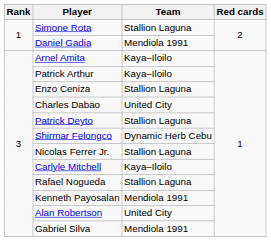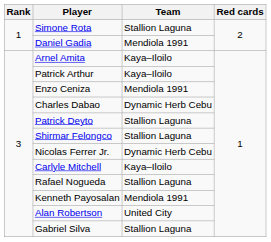 <table class="wikitable">
 <tr>
 <th>Rank</th>
 <th>Player</th>
 <th>Team</th>
 <th>Red cards</th>
 </tr>
 <tr>
 <td rowspan="2" style="text-align: center;">1</td>
 <td> <a href='#'>Simone Rota</a></td>
 <td>Stallion Laguna</td>
 <td rowspan="2" style="text-align: center;">2</td>
 </tr>
 <tr>
 <td> <a href='#'>Daniel Gadia</a></td>
 <td>Mendiola 1991</td>
 </tr>
 <tr>
 <td rowspan="12" style="text-align: center;">3</td>
 <td> <a href='#'>Arnel Amita</a></td>
 <td>Kaya–Iloilo</td>
 <td rowspan="12" style="text-align: center;">1</td>
 </tr>
 <tr>
 <td> Patrick Arthur</td>
 <td>Kaya–Iloilo</td>
 </tr>
 <tr>
 <td> Enzo Ceniza</td>
-<td>Stallion Laguna</td>
+<td>Mendiola 1991</td>
 </tr>
 <tr>
 <td> Charles Dabao</td>
-<td>United City</td>
+<td>Dynamic Herb Cebu</td>
 </tr>
 <tr>
 <td> <a href='#'>Patrick Deyto</a></td>
 <td>Stallion Laguna</td>
 </tr>
 <tr>
 <td> <a href='#'>Shirmar Felongco</a></td>
-<td>Dynamic Herb Cebu</td>
+<td>Stallion Laguna</td>
 </tr>
 <tr>
 <td> Nicolas Ferrer Jr.</td>
-<td>Stallion Laguna</td>
+<td>Dynamic Herb Cebu</td>
 </tr>
 <tr>
 <td> <a href='#'>Carlyle Mitchell</a></td>
 <td>Kaya–Iloilo</td>
 </tr>
 <tr>
 <td> Rafael Nogueda</td>
 <td>Stallion Laguna</td>
 </tr>
 <tr>
 <td> Kenneth Payosalan</td>
 <td>Mendiola 1991</td>
 </tr>
 <tr>
 <td> <a href='#'>Alan Robertson</a></td>
 <td>United City</td>
 </tr>
 <tr>
 <td> Gabriel Silva</td>
-<td>Mendiola 1991</td>
+<td>Stallion Laguna</td>
 </tr>
 </table>
